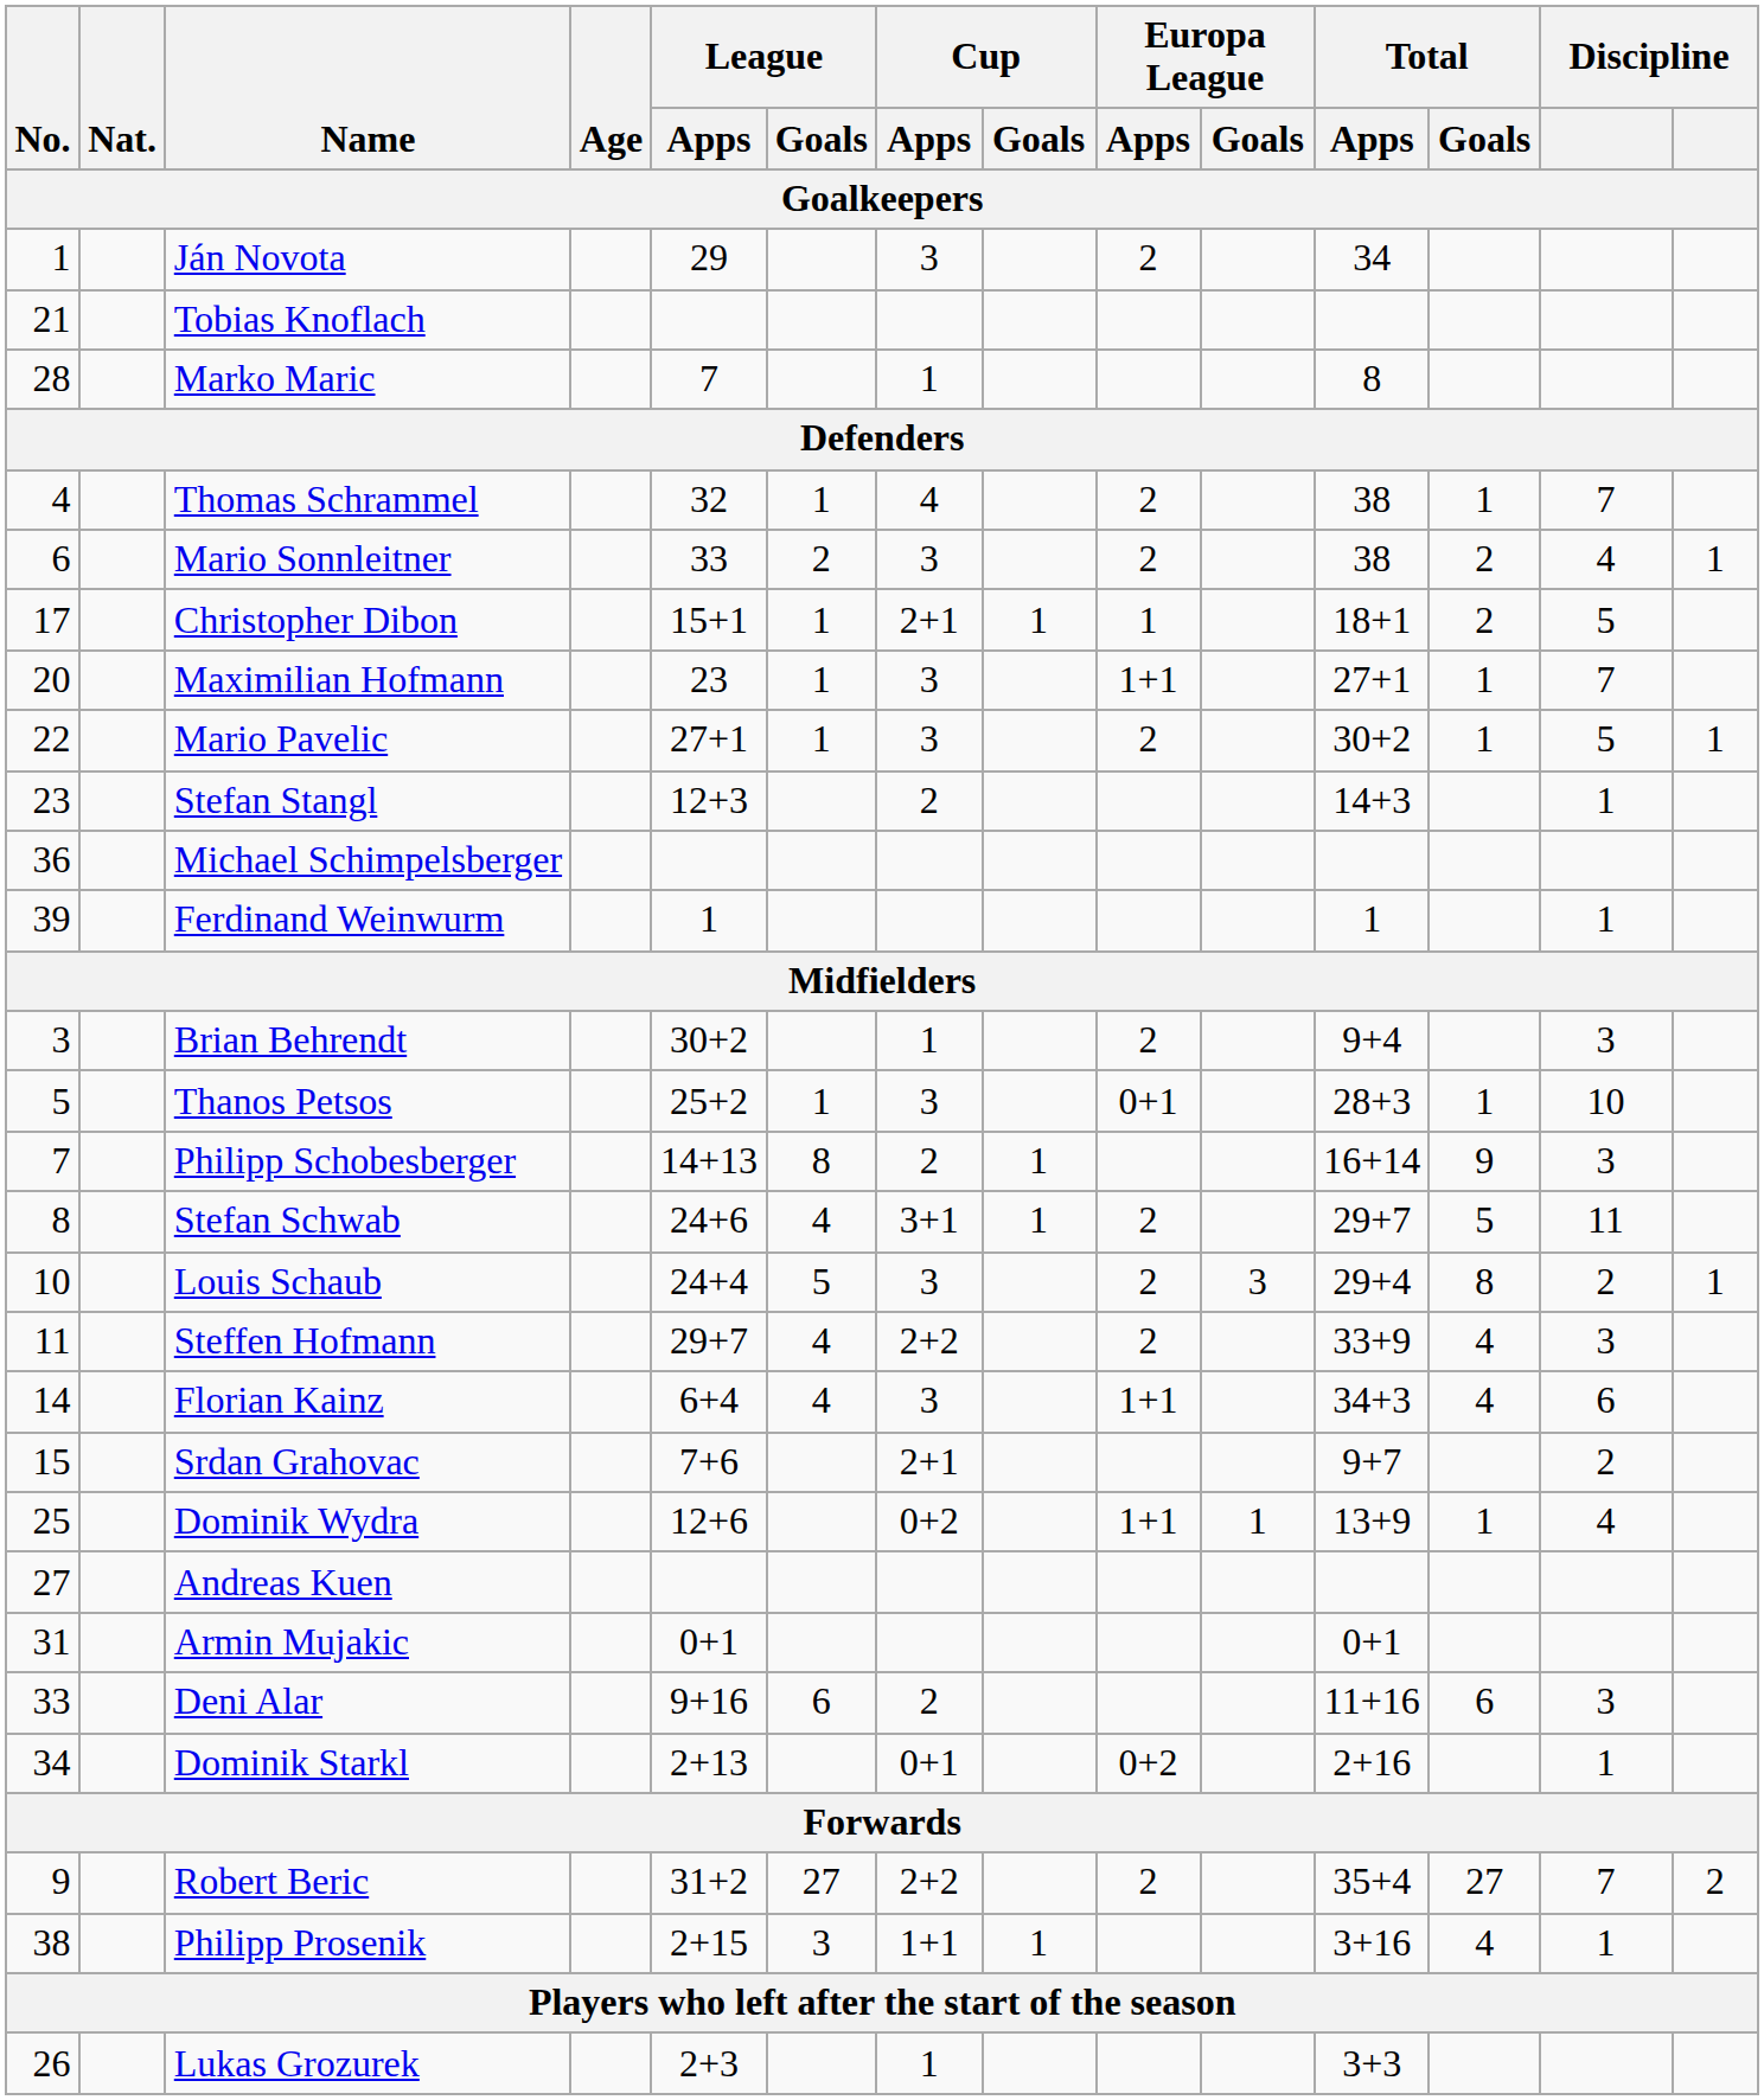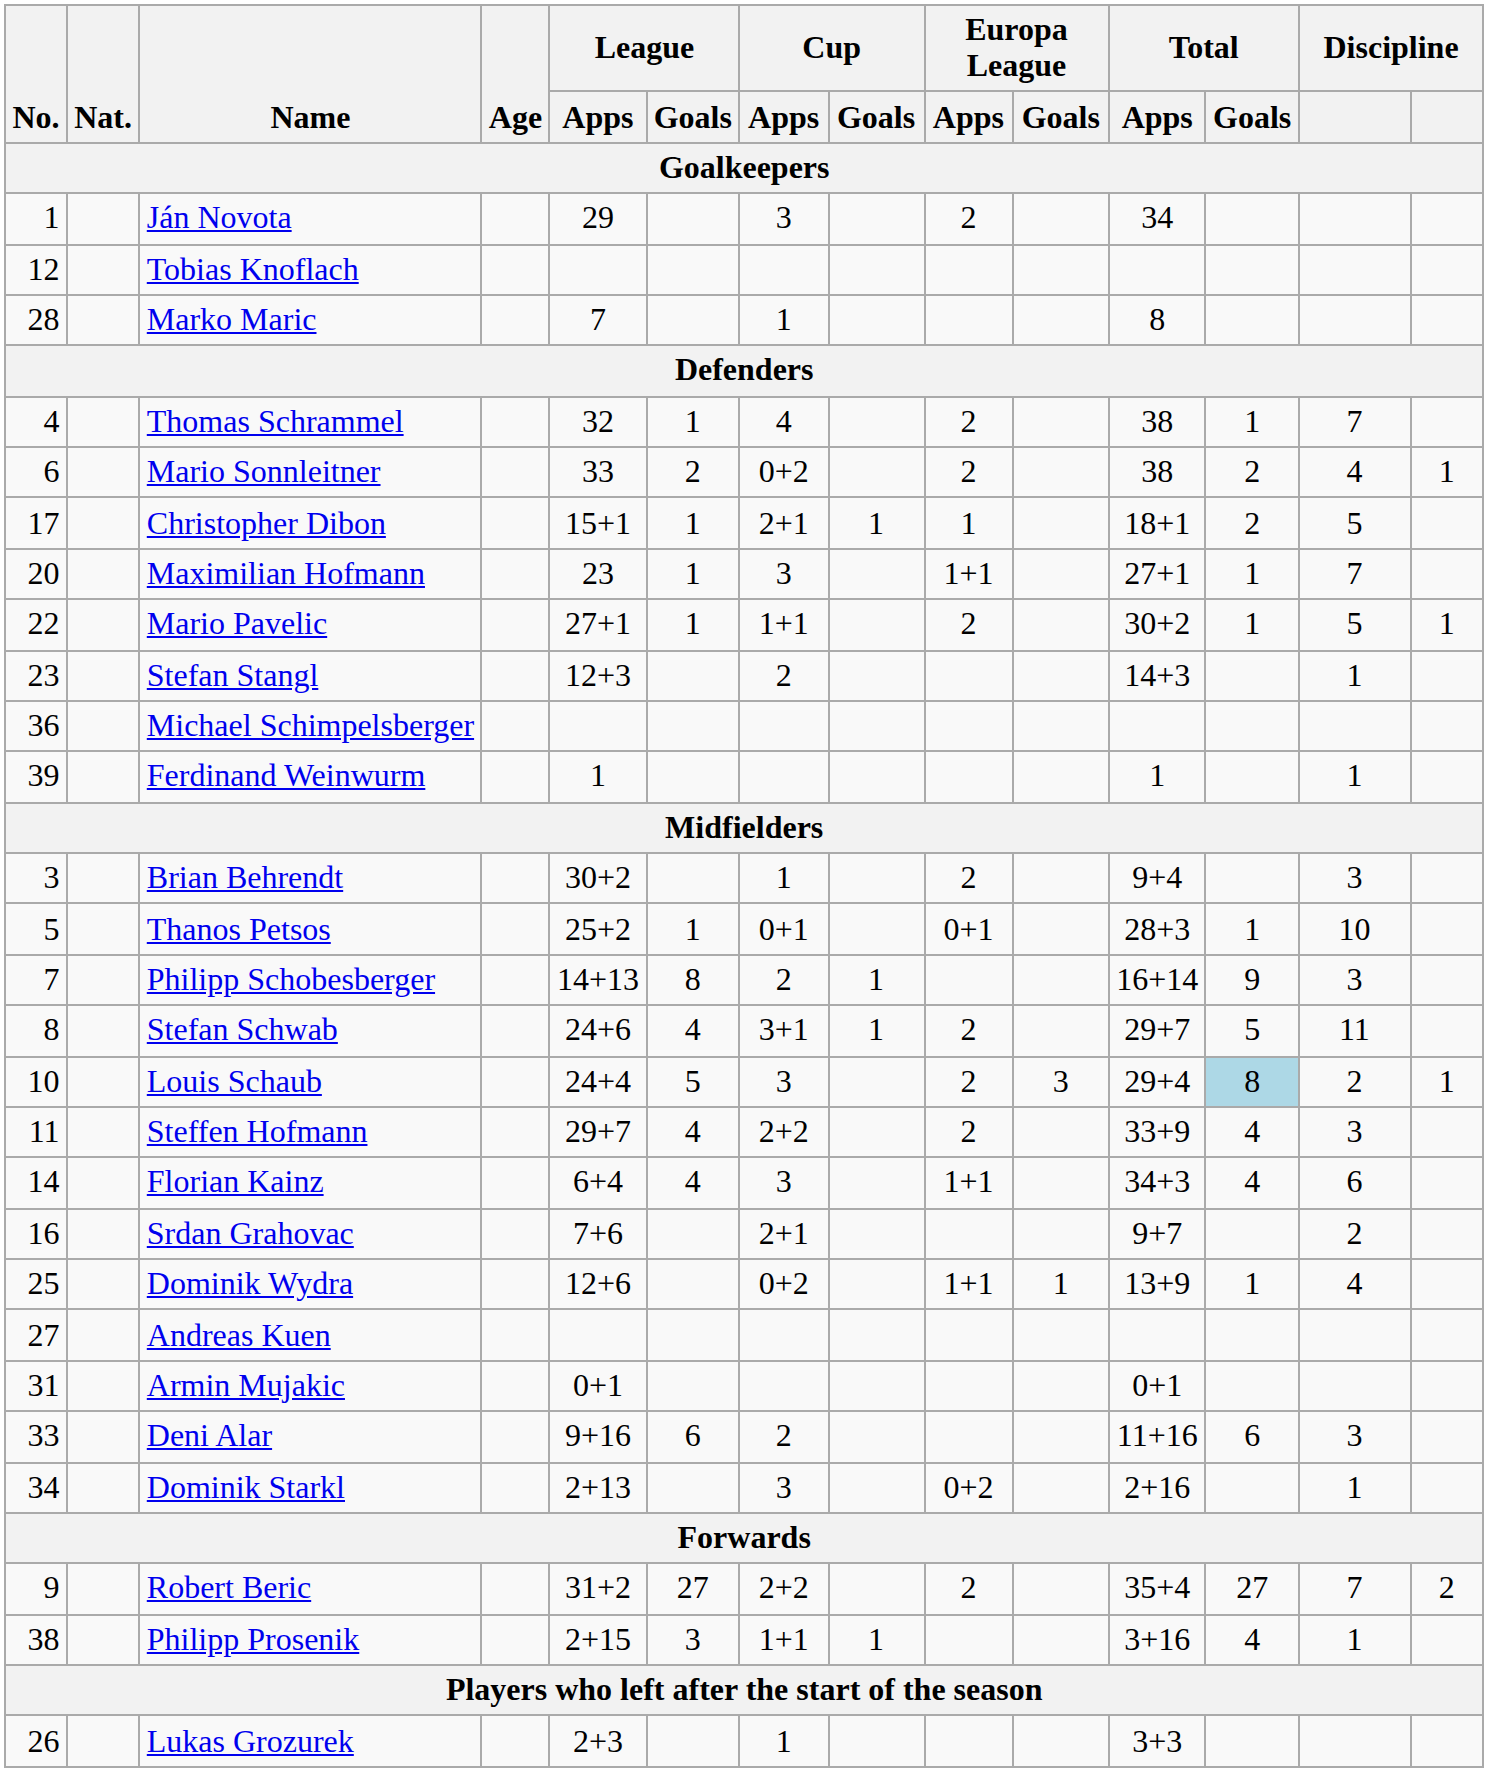 <table class="wikitable" style="text-align:center">
 <tr>
 <th rowspan="2" valign="bottom">No.</th>
 <th rowspan="2" valign="bottom">Nat.</th>
 <th rowspan="2" valign="bottom">Name</th>
 <th rowspan="2" valign="bottom">Age</th>
 <th colspan="2" width="85">League</th>
 <th colspan="2" width="85">Cup</th>
 <th colspan="2" width="85">Europa League</th>
 <th colspan="2" width="85">Total</th>
 <th colspan="2" width="85">Discipline</th>
 </tr>
 <tr>
 <th>Apps</th>
 <th>Goals</th>
 <th>Apps</th>
 <th>Goals</th>
 <th>Apps</th>
 <th>Goals</th>
 <th>Apps</th>
 <th>Goals</th>
 <th></th>
 <th></th>
 </tr>
 <tr>
 <th colspan=20>Goalkeepers</th>
 </tr>
 <tr>
 <td align="right">1</td>
 <td></td>
 <td align="left"><a href='#'>Ján Novota</a></td>
 <td></td>
 <td>29</td>
 <td></td>
 <td>3</td>
 <td></td>
 <td>2</td>
 <td></td>
 <td>34</td>
 <td></td>
 <td></td>
 <td></td>
 </tr>
 <tr>
-<td align="right">21</td>
+<td align="right">12</td>
 <td></td>
 <td align="left"><a href='#'>Tobias Knoflach</a></td>
 <td></td>
 <td></td>
 <td></td>
 <td></td>
 <td></td>
 <td></td>
 <td></td>
 <td></td>
 <td></td>
 <td></td>
 <td></td>
 </tr>
 <tr>
 <td align="right">28</td>
 <td></td>
 <td align="left"><a href='#'>Marko Maric</a></td>
 <td></td>
 <td>7</td>
 <td></td>
 <td>1</td>
 <td></td>
 <td></td>
 <td></td>
 <td>8</td>
 <td></td>
 <td></td>
 <td></td>
 </tr>
 <tr>
 <th colspan=20>Defenders</th>
 </tr>
 <tr>
 <td align="right">4</td>
 <td></td>
 <td align="left"><a href='#'>Thomas Schrammel</a></td>
 <td></td>
 <td>32</td>
 <td>1</td>
 <td>4</td>
 <td></td>
 <td>2</td>
 <td></td>
 <td>38</td>
 <td>1</td>
 <td>7</td>
 <td></td>
 </tr>
 <tr>
 <td align="right">6</td>
 <td></td>
 <td align="left"><a href='#'>Mario Sonnleitner</a></td>
 <td></td>
 <td>33</td>
 <td>2</td>
-<td>3</td>
+<td>0+2</td>
 <td></td>
 <td>2</td>
 <td></td>
 <td>38</td>
 <td>2</td>
 <td>4</td>
 <td>1</td>
 </tr>
 <tr>
 <td align="right">17</td>
 <td></td>
 <td align="left"><a href='#'>Christopher Dibon</a></td>
 <td></td>
 <td>15+1</td>
 <td>1</td>
 <td>2+1</td>
 <td>1</td>
 <td>1</td>
 <td></td>
 <td>18+1</td>
 <td>2</td>
 <td>5</td>
 <td></td>
 </tr>
 <tr>
 <td align="right">20</td>
 <td></td>
 <td align="left"><a href='#'>Maximilian Hofmann</a></td>
 <td></td>
 <td>23</td>
 <td>1</td>
 <td>3</td>
 <td></td>
 <td>1+1</td>
 <td></td>
 <td>27+1</td>
 <td>1</td>
 <td>7</td>
 <td></td>
 </tr>
 <tr>
 <td align="right">22</td>
 <td></td>
 <td align="left"><a href='#'>Mario Pavelic</a></td>
 <td></td>
 <td>27+1</td>
 <td>1</td>
-<td>3</td>
+<td>1+1</td>
 <td></td>
 <td>2</td>
 <td></td>
 <td>30+2</td>
 <td>1</td>
 <td>5</td>
 <td>1</td>
 </tr>
 <tr>
 <td align="right">23</td>
 <td></td>
 <td align="left"><a href='#'>Stefan Stangl</a></td>
 <td></td>
 <td>12+3</td>
 <td></td>
 <td>2</td>
 <td></td>
 <td></td>
 <td></td>
 <td>14+3</td>
 <td></td>
 <td>1</td>
 <td></td>
 </tr>
 <tr>
 <td align="right">36</td>
 <td></td>
 <td align="left"><a href='#'>Michael Schimpelsberger</a></td>
 <td></td>
 <td></td>
 <td></td>
 <td></td>
 <td></td>
 <td></td>
 <td></td>
 <td></td>
 <td></td>
 <td></td>
 <td></td>
 </tr>
 <tr>
 <td align="right">39</td>
 <td></td>
 <td align="left"><a href='#'>Ferdinand Weinwurm</a></td>
 <td></td>
 <td>1</td>
 <td></td>
 <td></td>
 <td></td>
 <td></td>
 <td></td>
 <td>1</td>
 <td></td>
 <td>1</td>
 <td></td>
 </tr>
 <tr>
 <th colspan=20>Midfielders</th>
 </tr>
 <tr>
 <td align="right">3</td>
 <td></td>
 <td align="left"><a href='#'>Brian Behrendt</a></td>
 <td></td>
 <td>30+2</td>
 <td></td>
 <td>1</td>
 <td></td>
 <td>2</td>
 <td></td>
 <td>9+4</td>
 <td></td>
 <td>3</td>
 <td></td>
 </tr>
 <tr>
 <td align="right">5</td>
 <td></td>
 <td align="left"><a href='#'>Thanos Petsos</a></td>
 <td></td>
 <td>25+2</td>
 <td>1</td>
-<td>3</td>
+<td>0+1</td>
 <td></td>
 <td>0+1</td>
 <td></td>
 <td>28+3</td>
 <td>1</td>
 <td>10</td>
 <td></td>
 </tr>
 <tr>
 <td align="right">7</td>
 <td></td>
 <td align="left"><a href='#'>Philipp Schobesberger</a></td>
 <td></td>
 <td>14+13</td>
 <td>8</td>
 <td>2</td>
 <td>1</td>
 <td></td>
 <td></td>
 <td>16+14</td>
 <td>9</td>
 <td>3</td>
 <td></td>
 </tr>
 <tr>
 <td align="right">8</td>
 <td></td>
 <td align="left"><a href='#'>Stefan Schwab</a></td>
 <td></td>
 <td>24+6</td>
 <td>4</td>
 <td>3+1</td>
 <td>1</td>
 <td>2</td>
 <td></td>
 <td>29+7</td>
 <td>5</td>
 <td>11</td>
 <td></td>
 </tr>
 <tr>
 <td align="right">10</td>
 <td></td>
 <td align="left"><a href='#'>Louis Schaub</a></td>
 <td></td>
 <td>24+4</td>
 <td>5</td>
 <td>3</td>
 <td></td>
 <td>2</td>
 <td>3</td>
 <td>29+4</td>
-<td>8</td>
+<td style="background: lightblue;">8</td>
 <td>2</td>
 <td>1</td>
 </tr>
 <tr>
 <td align="right">11</td>
 <td></td>
 <td align="left"><a href='#'>Steffen Hofmann</a></td>
 <td></td>
 <td>29+7</td>
 <td>4</td>
 <td>2+2</td>
 <td></td>
 <td>2</td>
 <td></td>
 <td>33+9</td>
 <td>4</td>
 <td>3</td>
 <td></td>
 </tr>
 <tr>
 <td align="right">14</td>
 <td></td>
 <td align="left"><a href='#'>Florian Kainz</a></td>
 <td></td>
 <td>6+4</td>
 <td>4</td>
 <td>3</td>
 <td></td>
 <td>1+1</td>
 <td></td>
 <td>34+3</td>
 <td>4</td>
 <td>6</td>
 <td></td>
 </tr>
 <tr>
-<td align="right">15</td>
+<td align="right">16</td>
 <td></td>
 <td align="left"><a href='#'>Srdan Grahovac</a></td>
 <td></td>
 <td>7+6</td>
 <td></td>
 <td>2+1</td>
 <td></td>
 <td></td>
 <td></td>
 <td>9+7</td>
 <td></td>
 <td>2</td>
 <td></td>
 </tr>
 <tr>
 <td align="right">25</td>
 <td></td>
 <td align="left"><a href='#'>Dominik Wydra</a></td>
 <td></td>
 <td>12+6</td>
 <td></td>
 <td>0+2</td>
 <td></td>
 <td>1+1</td>
 <td>1</td>
 <td>13+9</td>
 <td>1</td>
 <td>4</td>
 <td></td>
 </tr>
 <tr>
 <td align="right">27</td>
 <td></td>
 <td align="left"><a href='#'>Andreas Kuen</a></td>
 <td></td>
 <td></td>
 <td></td>
 <td></td>
 <td></td>
 <td></td>
 <td></td>
 <td></td>
 <td></td>
 <td></td>
 <td></td>
 </tr>
 <tr>
 <td align="right">31</td>
 <td></td>
 <td align="left"><a href='#'>Armin Mujakic</a></td>
 <td></td>
 <td>0+1</td>
 <td></td>
 <td></td>
 <td></td>
 <td></td>
 <td></td>
 <td>0+1</td>
 <td></td>
 <td></td>
 <td></td>
 </tr>
 <tr>
 <td align="right">33</td>
 <td></td>
 <td align="left"><a href='#'>Deni Alar</a></td>
 <td></td>
 <td>9+16</td>
 <td>6</td>
 <td>2</td>
 <td></td>
 <td></td>
 <td></td>
 <td>11+16</td>
 <td>6</td>
 <td>3</td>
 <td></td>
 </tr>
 <tr>
 <td align="right">34</td>
 <td></td>
 <td align="left"><a href='#'>Dominik Starkl</a></td>
 <td></td>
 <td>2+13</td>
 <td></td>
-<td>0+1</td>
+<td>3</td>
 <td></td>
 <td>0+2</td>
 <td></td>
 <td>2+16</td>
 <td></td>
 <td>1</td>
 <td></td>
 </tr>
 <tr>
 <th colspan=20>Forwards</th>
 </tr>
 <tr>
 <td align="right">9</td>
 <td></td>
 <td align="left"><a href='#'>Robert Beric</a></td>
 <td></td>
 <td>31+2</td>
 <td>27</td>
 <td>2+2</td>
 <td></td>
 <td>2</td>
 <td></td>
 <td>35+4</td>
 <td>27</td>
 <td>7</td>
 <td>2</td>
 </tr>
 <tr>
 <td align="right">38</td>
 <td></td>
 <td align="left"><a href='#'>Philipp Prosenik</a></td>
 <td></td>
 <td>2+15</td>
 <td>3</td>
 <td>1+1</td>
 <td>1</td>
 <td></td>
 <td></td>
 <td>3+16</td>
 <td>4</td>
 <td>1</td>
 <td></td>
 </tr>
 <tr>
 <th colspan=20>Players who left after the start of the season</th>
 </tr>
 <tr>
 <td align="right">26</td>
 <td></td>
 <td align="left"><a href='#'>Lukas Grozurek</a></td>
 <td></td>
 <td>2+3</td>
 <td></td>
 <td>1</td>
 <td></td>
 <td></td>
 <td></td>
 <td>3+3</td>
 <td></td>
 <td></td>
 <td></td>
 </tr>
 </table>
